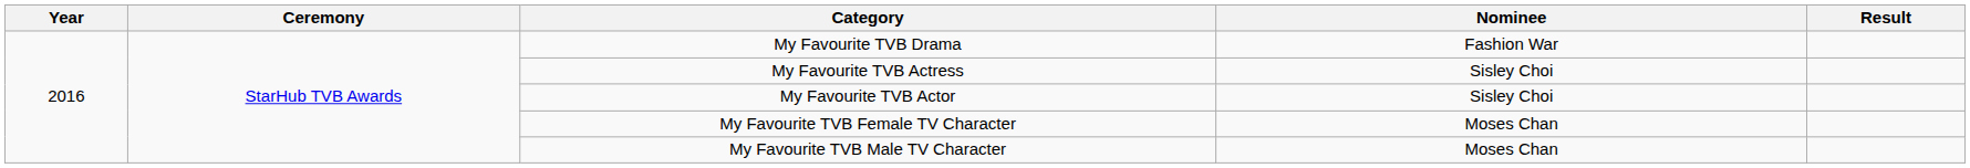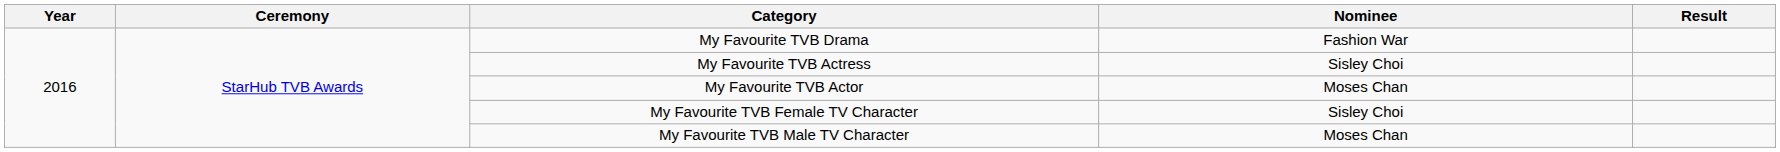 <table class="wikitable" style="width:95%;">
 <tr>
 <th style="width:45px;">Year</th>
 <th style="width:160px;">Ceremony</th>
 <th style="width:290px;">Category</th>
 <th style="width:245px;">Nominee</th>
 <th style="width:60px;">Result</th>
 </tr>
 <tr>
 <td align="center" rowspan=31>2016</td>
 <td align="center" rowspan=8><a href='#'>StarHub TVB Awards</a></td>
 <td align="center">My Favourite TVB Drama</td>
 <td align="center">Fashion War</td>
 <td></td>
 </tr>
 <tr>
 <td align="center">My Favourite TVB Actress</td>
 <td align="center">Sisley Choi</td>
 <td></td>
 </tr>
 <tr>
 <td align="center">My Favourite TVB Actor</td>
-<td align="center">Sisley Choi</td>
+<td align="center">Moses Chan</td>
 <td></td>
 </tr>
 <tr>
 <td align="center">My Favourite TVB Female TV Character</td>
-<td align="center">Moses Chan</td>
+<td align="center">Sisley Choi</td>
 <td></td>
 </tr>
 <tr>
 <td align="center">My Favourite TVB Male TV Character</td>
 <td align="center">Moses Chan</td>
 <td></td>
 </tr>
 </table>
